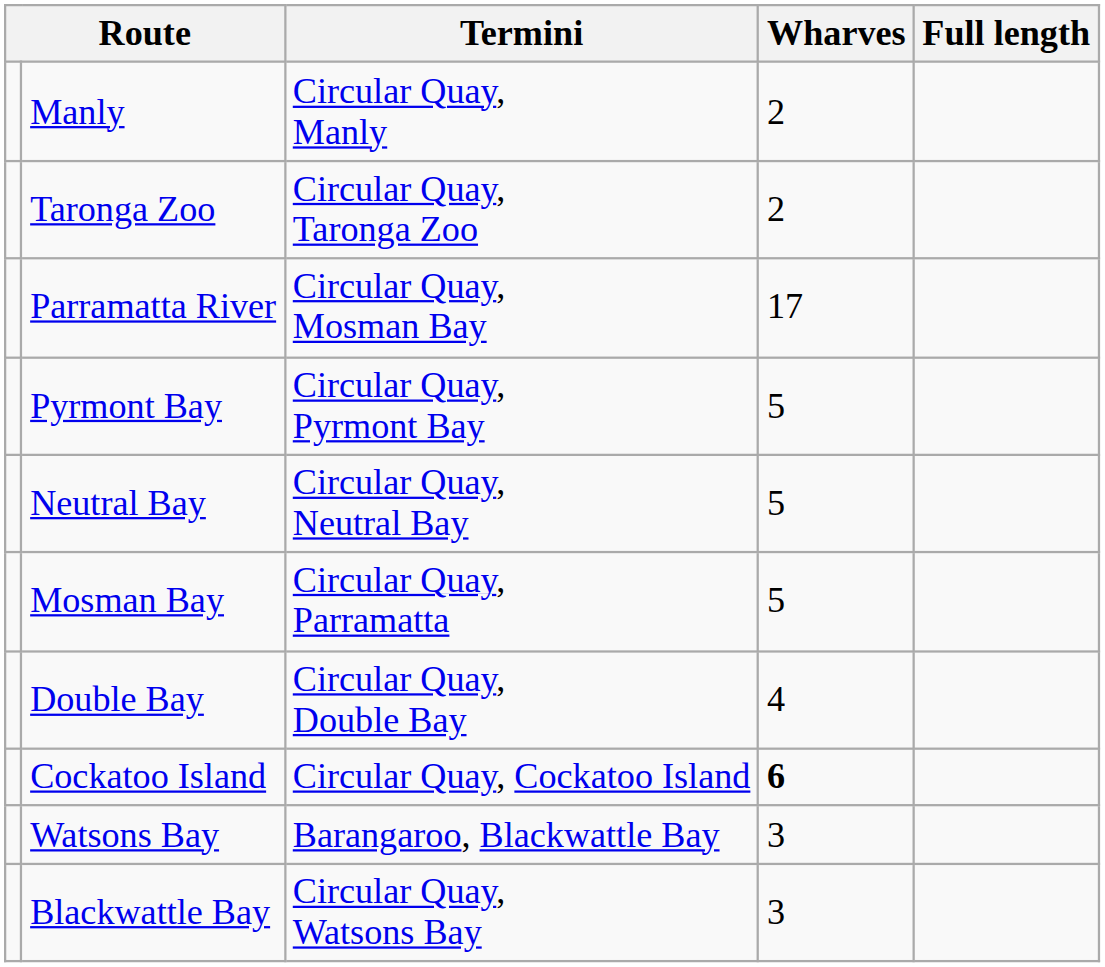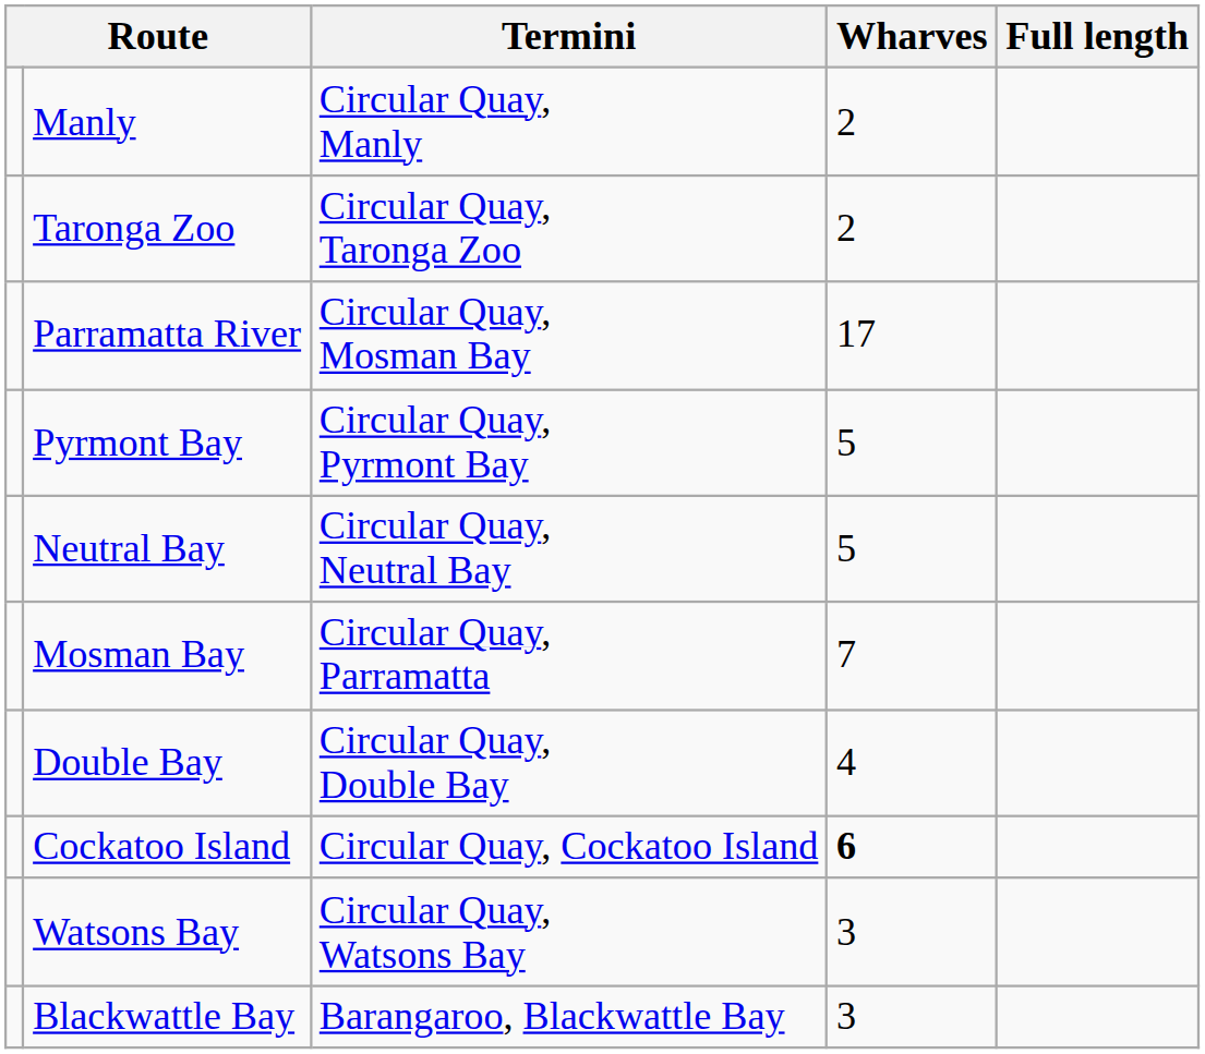 <table class="wikitable sortable">
 <tr>
 <th colspan="2">Route</th>
 <th>Termini</th>
 <th>Wharves</th>
 <th>Full length</th>
 </tr>
 <tr>
 <td></td>
 <td data-sort-value="1"><a href='#'>Manly</a></td>
 <td><a href='#'>Circular Quay</a>,<br><a href='#'>Manly</a></td>
 <td>2</td>
 <td></td>
 </tr>
 <tr>
 <td></td>
 <td data-sort-value="3"><a href='#'>Taronga Zoo</a></td>
 <td><a href='#'>Circular Quay</a>,<br><a href='#'>Taronga Zoo</a></td>
 <td>2</td>
 <td></td>
 </tr>
 <tr>
 <td></td>
 <td data-sort-value="5"><a href='#'>Parramatta River</a></td>
 <td><a href='#'>Circular Quay</a>,<br><a href='#'>Mosman Bay</a></td>
 <td>17</td>
 <td></td>
 </tr>
 <tr>
 <td></td>
 <td data-sort-value="6"><a href='#'>Pyrmont Bay</a></td>
 <td><a href='#'>Circular Quay</a>,<br><a href='#'>Pyrmont Bay</a></td>
 <td>5</td>
 <td></td>
 </tr>
 <tr>
 <td></td>
 <td><a href='#'>Neutral Bay</a></td>
 <td><a href='#'>Circular Quay</a>,<br><a href='#'>Neutral Bay</a></td>
 <td>5</td>
 <td></td>
 </tr>
 <tr>
 <td></td>
 <td><a href='#'>Mosman Bay</a></td>
 <td><a href='#'>Circular Quay</a>,<br><a href='#'>Parramatta</a></td>
-<td>5</td>
+<td>7</td>
 <td></td>
 </tr>
 <tr>
 <td></td>
 <td><a href='#'>Double Bay</a></td>
 <td><a href='#'>Circular Quay</a>,<br><a href='#'>Double Bay</a></td>
 <td>4</td>
 <td></td>
 </tr>
 <tr>
 <td></td>
 <td><a href='#'>Cockatoo Island</a></td>
 <td><a href='#'>Circular Quay</a>, <a href='#'>Cockatoo Island</a></td>
 <td><strong>6</strong></td>
 <td></td>
 </tr>
 <tr>
 <td></td>
 <td><a href='#'>Watsons Bay</a></td>
-<td><a href='#'>Barangaroo</a>, <a href='#'>Blackwattle Bay</a></td>
+<td><a href='#'>Circular Quay</a>,<br><a href='#'>Watsons Bay</a></td>
 <td>3</td>
 <td></td>
 </tr>
 <tr>
 <td></td>
 <td><a href='#'>Blackwattle Bay</a></td>
-<td><a href='#'>Circular Quay</a>,<br><a href='#'>Watsons Bay</a></td>
+<td><a href='#'>Barangaroo</a>, <a href='#'>Blackwattle Bay</a></td>
 <td>3</td>
 <td></td>
 </tr>
 </table>
